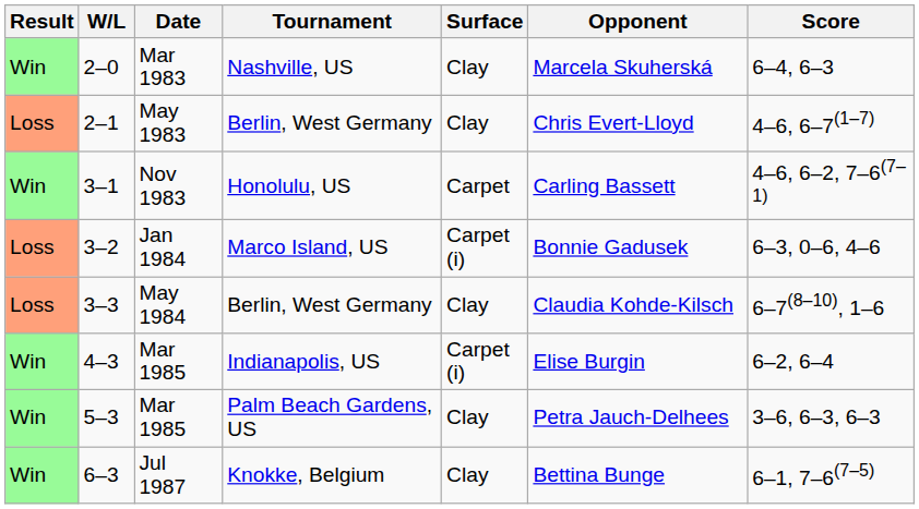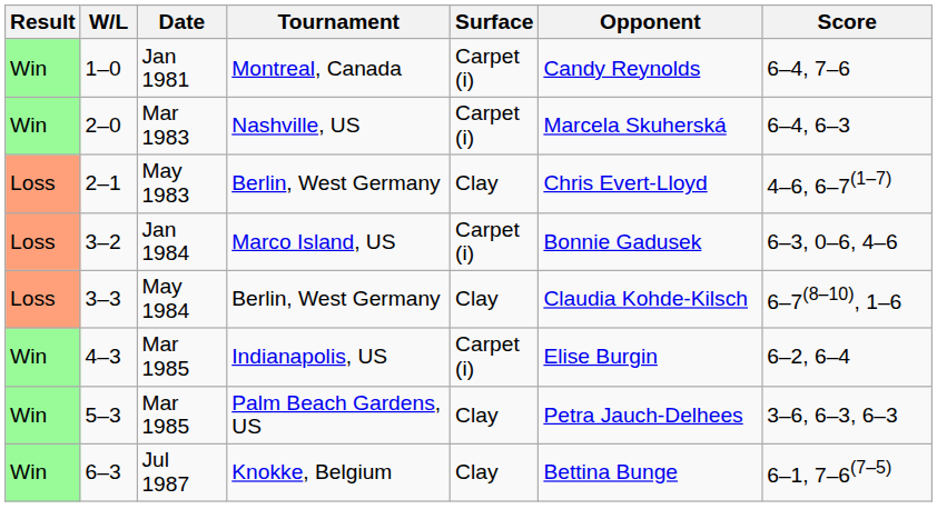 <table class="sortable wikitable">
 <tr>
 <th style="width:40px">Result</th>
 <th style="width:35px" class="unsortable">W/L</th>
 <th style="width:60px">Date</th>
 <th style="width:160px">Tournament</th>
 <th style="width:55px">Surface</th>
 <th style="width:160px">Opponent</th>
 <th style="width:120px" class="unsortable">Score</th>
 </tr>
 <tr>
 <td style="background:#98fb98;">Win</td>
+<td>1–0</td>
+<td>Jan 1981</td>
+<td><a href='#'>Montreal</a>, Canada</td>
+<td>Carpet (i)</td>
+<td> <a href='#'>Candy Reynolds</a></td>
+<td>6–4, 7–6</td>
+</tr>
+<tr>
+<td style="background:#98fb98;">Win</td>
 <td>2–0</td>
 <td>Mar 1983</td>
 <td><a href='#'>Nashville</a>, US</td>
-<td>Clay</td>
+<td>Carpet (i)</td>
 <td> <a href='#'>Marcela Skuherská</a></td>
 <td>6–4, 6–3</td>
 </tr>
 <tr>
 <td style="background:#ffa07a;">Loss</td>
 <td>2–1</td>
 <td>May 1983</td>
 <td><a href='#'>Berlin</a>, West Germany</td>
 <td>Clay</td>
 <td> <a href='#'>Chris Evert-Lloyd</a></td>
 <td>4–6, 6–7<sup>(1–7)</sup></td>
-</tr>
-<tr>
-<td style="background:#98fb98;">Win</td>
-<td>3–1</td>
-<td>Nov 1983</td>
-<td><a href='#'>Honolulu</a>, US</td>
-<td>Carpet</td>
-<td> <a href='#'>Carling Bassett</a></td>
-<td>4–6, 6–2, 7–6<sup>(7–1)</sup></td>
 </tr>
 <tr>
 <td style="background:#ffa07a;">Loss</td>
 <td>3–2</td>
 <td>Jan 1984</td>
 <td><a href='#'>Marco Island</a>, US</td>
 <td>Carpet (i)</td>
 <td> <a href='#'>Bonnie Gadusek</a></td>
 <td>6–3, 0–6, 4–6</td>
 </tr>
 <tr>
 <td style="background:#ffa07a;">Loss</td>
 <td>3–3</td>
 <td>May 1984</td>
 <td>Berlin, West Germany</td>
 <td>Clay</td>
 <td> <a href='#'>Claudia Kohde-Kilsch</a></td>
 <td>6–7<sup>(8–10)</sup>, 1–6</td>
 </tr>
 <tr>
 <td style="background:#98fb98;">Win</td>
 <td>4–3</td>
 <td>Mar 1985</td>
 <td><a href='#'>Indianapolis</a>, US</td>
 <td>Carpet (i)</td>
 <td> <a href='#'>Elise Burgin</a></td>
 <td>6–2, 6–4</td>
 </tr>
 <tr>
 <td style="background:#98fb98;">Win</td>
 <td>5–3</td>
 <td>Mar 1985</td>
 <td><a href='#'>Palm Beach Gardens</a>, US</td>
 <td>Clay</td>
 <td> <a href='#'>Petra Jauch-Delhees</a></td>
 <td>3–6, 6–3, 6–3</td>
 </tr>
 <tr>
 <td style="background:#98fb98;">Win</td>
 <td>6–3</td>
 <td>Jul 1987</td>
 <td><a href='#'>Knokke</a>, Belgium</td>
 <td>Clay</td>
 <td> <a href='#'>Bettina Bunge</a></td>
 <td>6–1, 7–6<sup>(7–5)</sup></td>
 </tr>
 </table>
